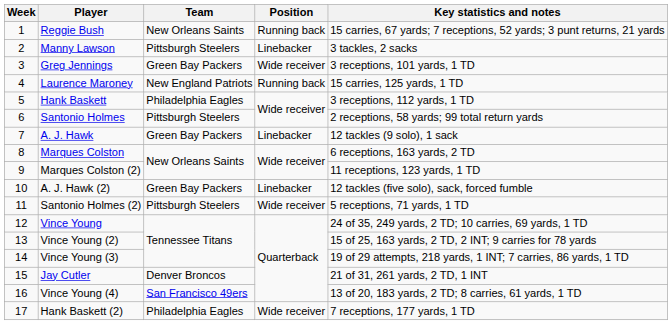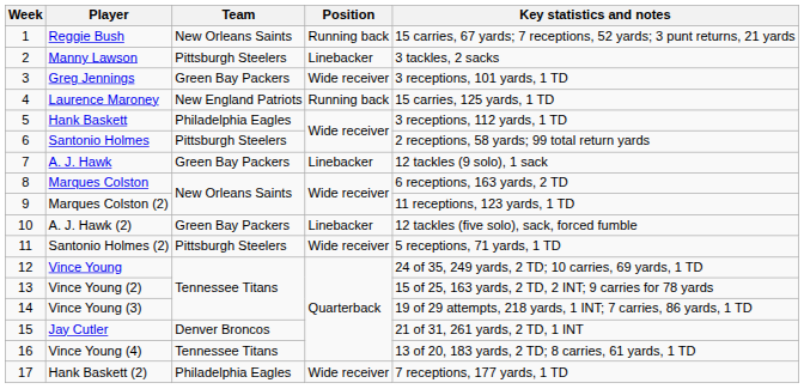 <table class="wikitable sortable">
 <tr>
 <th>Week</th>
 <th>Player</th>
 <th>Team</th>
 <th>Position</th>
 <th>Key statistics and notes</th>
 </tr>
 <tr>
 <td align=center>1</td>
 <td><a href='#'>Reggie Bush</a></td>
 <td>New Orleans Saints</td>
 <td>Running back</td>
 <td>15 carries, 67 yards; 7 receptions, 52 yards; 3 punt returns, 21 yards</td>
 </tr>
 <tr>
 <td align=center>2</td>
 <td><a href='#'>Manny Lawson</a></td>
 <td>Pittsburgh Steelers</td>
 <td>Linebacker</td>
 <td>3 tackles, 2 sacks</td>
 </tr>
 <tr>
 <td align=center>3</td>
 <td><a href='#'>Greg Jennings</a></td>
 <td>Green Bay Packers</td>
 <td>Wide receiver</td>
 <td>3 receptions, 101 yards, 1 TD</td>
 </tr>
 <tr>
 <td align=center>4</td>
 <td><a href='#'>Laurence Maroney</a></td>
 <td>New England Patriots</td>
 <td>Running back</td>
 <td>15 carries, 125 yards, 1 TD</td>
 </tr>
 <tr>
 <td align=center>5</td>
 <td><a href='#'>Hank Baskett</a></td>
 <td>Philadelphia Eagles</td>
 <td rowspan="2">Wide receiver</td>
 <td>3 receptions, 112 yards, 1 TD</td>
 </tr>
 <tr>
 <td align=center>6</td>
 <td><a href='#'>Santonio Holmes</a></td>
 <td>Pittsburgh Steelers</td>
 <td>2 receptions, 58 yards; 99 total return yards</td>
 </tr>
 <tr>
 <td align=center>7</td>
 <td><a href='#'>A. J. Hawk</a></td>
 <td>Green Bay Packers</td>
 <td>Linebacker</td>
 <td>12 tackles (9 solo), 1 sack</td>
 </tr>
 <tr>
 <td align=center>8</td>
 <td><a href='#'>Marques Colston</a></td>
 <td rowspan="2">New Orleans Saints</td>
 <td rowspan="2">Wide receiver</td>
 <td>6 receptions, 163 yards, 2 TD</td>
 </tr>
 <tr>
 <td align=center>9</td>
 <td>Marques Colston (2)</td>
 <td>11 receptions, 123 yards, 1 TD</td>
 </tr>
 <tr>
 <td align=center>10</td>
 <td>A. J. Hawk (2)</td>
 <td>Green Bay Packers</td>
 <td>Linebacker</td>
 <td>12 tackles (five solo), sack, forced fumble</td>
 </tr>
 <tr>
 <td align=center>11</td>
 <td>Santonio Holmes (2)</td>
 <td>Pittsburgh Steelers</td>
 <td>Wide receiver</td>
 <td>5 receptions, 71 yards, 1 TD</td>
 </tr>
 <tr>
 <td align=center>12</td>
 <td><a href='#'>Vince Young</a></td>
 <td rowspan="3">Tennessee Titans</td>
 <td rowspan="5">Quarterback</td>
 <td>24 of 35, 249 yards, 2 TD; 10 carries, 69 yards, 1 TD</td>
 </tr>
 <tr>
 <td align=center>13</td>
 <td>Vince Young (2)</td>
 <td>15 of 25, 163 yards, 2 TD, 2 INT; 9 carries for 78 yards</td>
 </tr>
 <tr>
 <td align=center>14</td>
 <td>Vince Young (3)</td>
 <td>19 of 29 attempts, 218 yards, 1 INT; 7 carries, 86 yards, 1 TD</td>
 </tr>
 <tr>
 <td align=center>15</td>
 <td><a href='#'>Jay Cutler</a></td>
 <td>Denver Broncos</td>
 <td>21 of 31, 261 yards, 2 TD, 1 INT</td>
 </tr>
 <tr>
 <td align=center>16</td>
 <td>Vince Young (4)</td>
-<td><a href='#'>San Francisco 49ers</a></td>
+<td>Tennessee Titans</td>
 <td>13 of 20, 183 yards, 2 TD; 8 carries, 61 yards, 1 TD</td>
 </tr>
 <tr>
 <td align=center>17</td>
 <td>Hank Baskett (2)</td>
 <td>Philadelphia Eagles</td>
 <td>Wide receiver</td>
 <td>7 receptions, 177 yards, 1 TD</td>
 </tr>
 </table>
